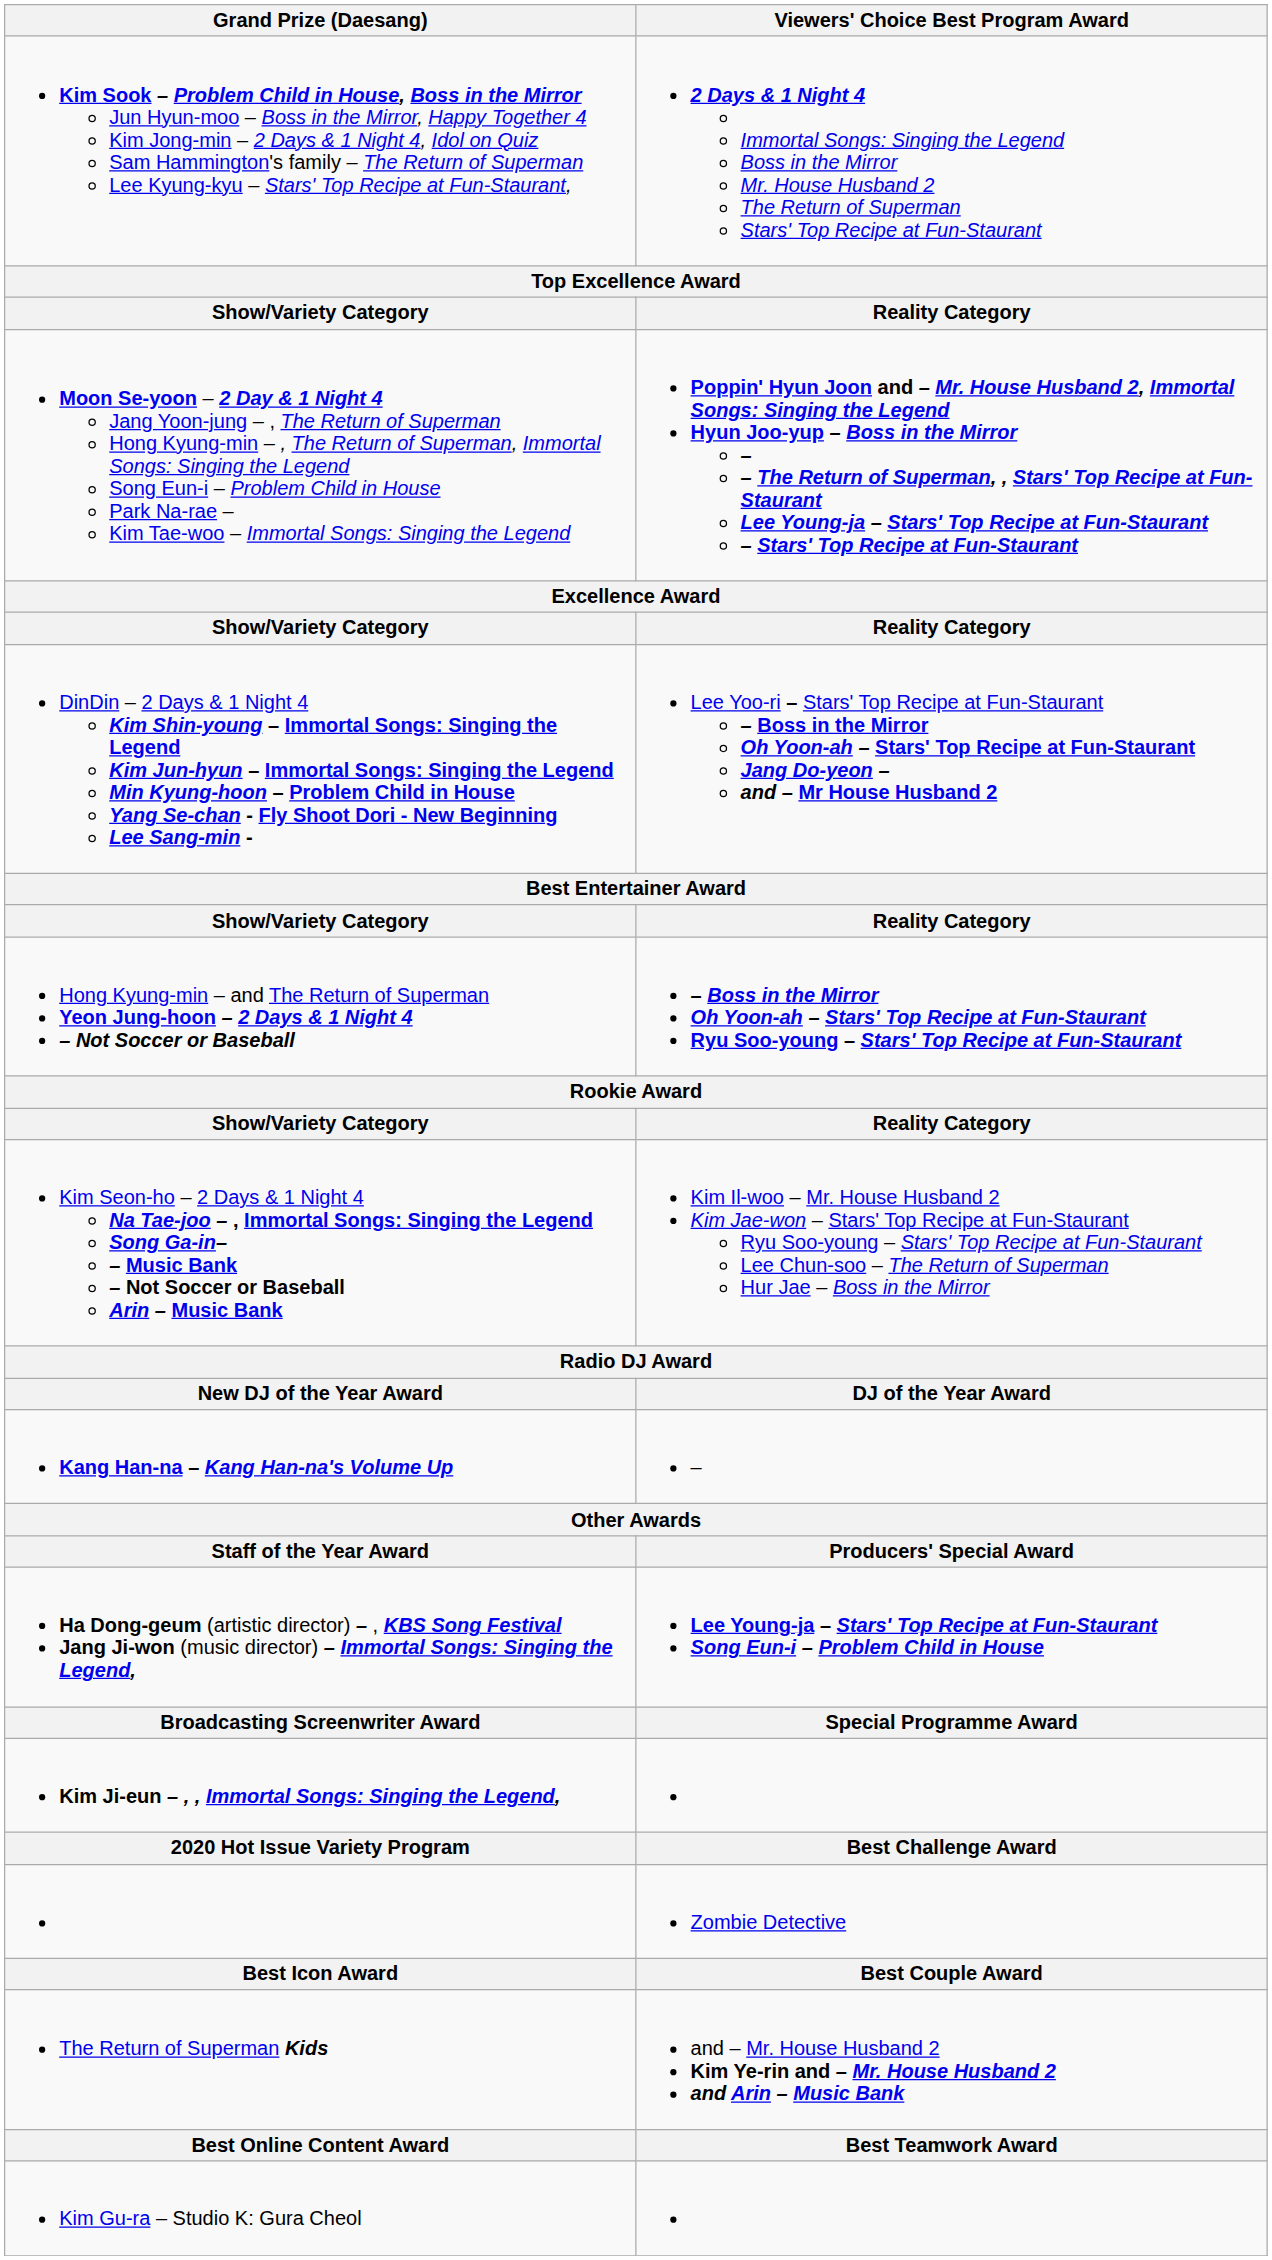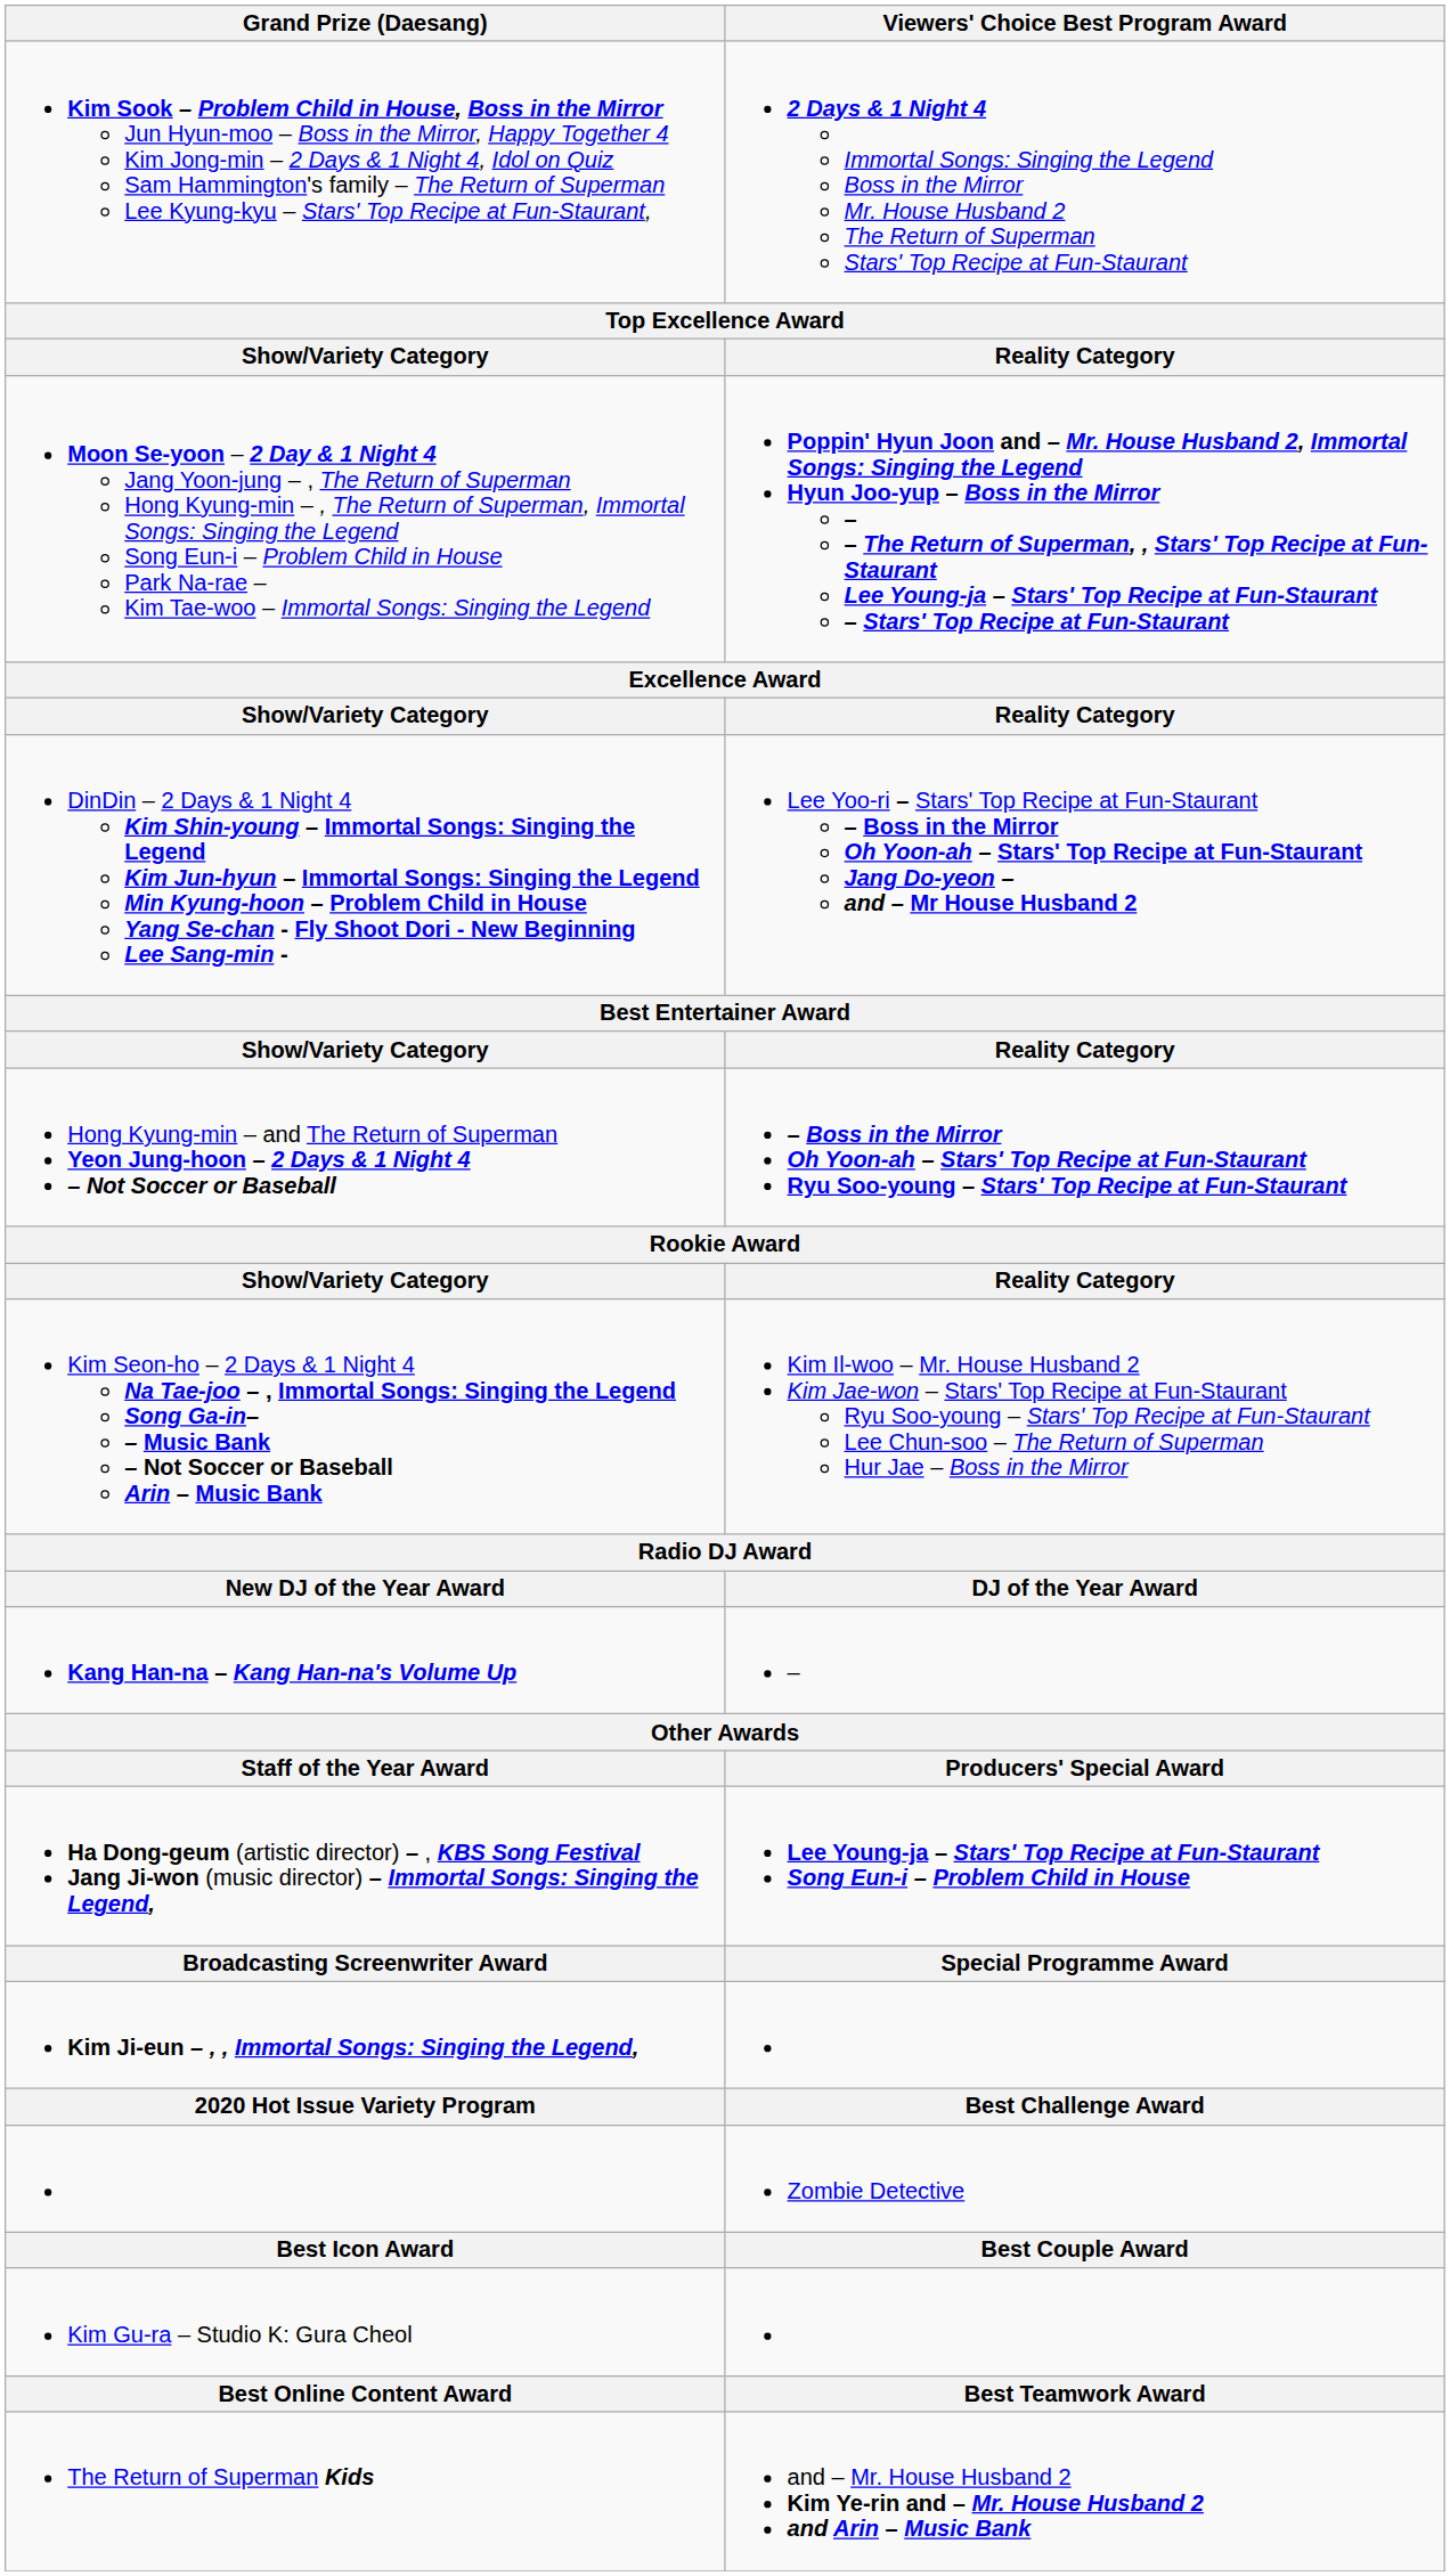 <table class="wikitable" style="width:80%;">
 <tr>
 <th>Grand Prize (Daesang)</th>
 <th>Viewers' Choice Best Program Award</th>
 </tr>
 <tr>
 <td valign="top"><br><ul><li><strong><a href='#'>Kim Sook</a> <em>– <a href='#'>Problem Child in House</a>, <a href='#'>Boss in the Mirror</a></em> </strong><ul><li><a href='#'>Jun Hyun-moo</a> <em>– <a href='#'>Boss in the Mirror</a>, <a href='#'>Happy Together 4</a></em></li><li><a href='#'>Kim Jong-min</a> <em>– <a href='#'>2 Days & 1 Night 4</a>, <a href='#'>Idol on Quiz</a></em></li><li><a href='#'>Sam Hammington</a>'s family <em>– <a href='#'>The Return of Superman</a></em></li><li><a href='#'>Lee Kyung-kyu</a> <em>– <a href='#'>Stars' Top Recipe at Fun-Staurant</a>, </em></li></ul></li></ul></td>
 <td valign="top"><br><ul><li><strong><em><a href='#'>2 Days & 1 Night 4</a></em></strong><ul><li><em></em></li><li><em><a href='#'>Immortal Songs: Singing the Legend</a></em></li><li><em><a href='#'>Boss in the Mirror</a></em></li><li><em><a href='#'>Mr. House Husband 2</a></em></li><li><em><a href='#'>The Return of Superman</a></em></li><li><em><a href='#'>Stars' Top Recipe at Fun-Staurant</a></em></li></ul></li></ul></td>
 </tr>
 <tr>
 <th colspan="2">Top Excellence Award</th>
 </tr>
 <tr>
 <th width="30%">Show/Variety Category</th>
 <th width="30%">Reality Category</th>
 </tr>
 <tr>
 <td><br><ul><li><strong><a href='#'>Moon Se-yoon</a></strong> <em>–</em> <a href='#'><strong><em>2 Day & 1 Night 4</em></strong></a><ul><li><a href='#'>Jang Yoon-jung</a> <em>– </em>, <a href='#'><em>The Return of Superman</em></a></li><li><a href='#'>Hong Kyung-min</a> <em>– , <a href='#'>The Return of Superman</a>, <a href='#'>Immortal Songs: Singing the Legend</a></em></li><li><a href='#'>Song Eun-i</a> <em>– <a href='#'>Problem Child in House</a></em></li><li><a href='#'>Park Na-rae</a> <em>– </em></li><li><a href='#'>Kim Tae-woo</a> <em>– <a href='#'>Immortal Songs: Singing the Legend</a></em></li></ul></li></ul></td>
 <td valign="top"><br><ul><li><strong><a href='#'>Poppin' Hyun Joon</a> and </strong> <strong><em>– <a href='#'>Mr. House Husband 2</a>, <a href='#'>Immortal Songs: Singing the Legend</a></em></strong></li><li><strong><a href='#'>Hyun Joo-yup</a> <em>–</em> <em><a href='#'>Boss in the Mirror</a><strong><em><ul><li> </em>– <em></li><li> – </em><a href='#'>The Return of Superman</a>, , <a href='#'>Stars' Top Recipe at Fun-Staurant</a><em></li><li><a href='#'>Lee Young-ja</a> – </em><a href='#'>Stars' Top Recipe at Fun-Staurant</a><em></li><li> – </em><a href='#'>Stars' Top Recipe at Fun-Staurant</a><em></li></ul></li></ul></td>
 </tr>
 <tr>
 <th colspan="2">Excellence Award</th>
 </tr>
 <tr>
 <th>Show/Variety Category</th>
 <th>Reality Category</th>
 </tr>
 <tr>
 <td><br><ul><li></strong><a href='#'>DinDin</a> – <a href='#'></em>2 Days & 1 Night 4<em></a><strong><ul><li><a href='#'>Kim Shin-young</a> </em>– <a href='#'>Immortal Songs: Singing the Legend</a><em></li><li><a href='#'>Kim Jun-hyun</a> </em>– <a href='#'>Immortal Songs: Singing the Legend</a><em></li><li><a href='#'>Min Kyung-hoon</a> </em>– <a href='#'>Problem Child in House</a><em></li><li><a href='#'>Yang Se-chan</a>  </em>- <a href='#'>Fly Shoot Dori - New Beginning</a><em></li><li><a href='#'>Lee Sang-min</a> </em>- <em></li></ul></li></ul></td>
 <td valign="top"><br><ul><li></strong><a href='#'>Lee Yoo-ri</a><strong> </em>–<em> </em></strong><a href='#'>Stars' Top Recipe at Fun-Staurant</a><strong><em><ul><li> – </em><a href='#'>Boss in the Mirror</a><em></li><li><a href='#'>Oh Yoon-ah</a> – </em><a href='#'>Stars' Top Recipe at Fun-Staurant</a><em></li><li><a href='#'>Jang Do-yeon</a> – </em><em></li><li> and  – </em><a href='#'>Mr House Husband 2</a><em></li></ul></li></ul></td>
 </tr>
 <tr>
 <th colspan="2">Best Entertainer Award</th>
 </tr>
 <tr>
 <th>Show/Variety Category</th>
 <th>Reality Category</th>
 </tr>
 <tr>
 <td><br><ul><li></strong><a href='#'>Hong Kyung-min</a> </em>–  and <a href='#'>The Return of Superman</a></em></strong></li><li><strong><a href='#'>Yeon Jung-hoon</a> <em>– <a href='#'>2 Days & 1 Night 4</a><strong><em></li><li></strong> </em>– Not Soccer or Baseball</em></strong></li></ul></td>
 <td><br><ul><li><strong> – <em><a href='#'>Boss in the Mirror</a><strong><em></li><li></strong><a href='#'>Oh Yoon-ah</a> – </em><a href='#'>Stars' Top Recipe at Fun-Staurant</a></em></strong></li><li><strong><a href='#'>Ryu Soo-young</a> – <em><a href='#'>Stars' Top Recipe at Fun-Staurant</a><strong><em></li></ul></td>
 </tr>
 <tr>
 <th colspan="2">Rookie Award</th>
 </tr>
 <tr>
 <th>Show/Variety Category</th>
 <th>Reality Category</th>
 </tr>
 <tr>
 <td><br><ul><li></strong><a href='#'>Kim Seon-ho</a> – <a href='#'></em>2 Days & 1 Night 4<em></a><strong><ul><li><a href='#'>Na Tae-joo</a> – </em>, <a href='#'>Immortal Songs: Singing the Legend</a><em></li><li><a href='#'>Song Ga-in</a>– </em><em></li><li> – </em><a href='#'>Music Bank</a><em></li><li> – </em>Not Soccer or Baseball<em></li><li><a href='#'>Arin</a> – </em><a href='#'>Music Bank</a><em></li></ul></li></ul></td>
 <td valign="top"><br><ul><li></strong><a href='#'>Kim Il-woo</a><strong> </strong>–<strong> <a href='#'></em></strong>Mr. House Husband 2<strong><em></a></li><li></strong><a href='#'>Kim Jae-won</a> – </em><a href='#'>Stars' Top Recipe at Fun-Staurant</a></em></strong><ul><li><a href='#'>Ryu Soo-young</a> – <em><a href='#'>Stars' Top Recipe at Fun-Staurant</a></em></li><li><a href='#'>Lee Chun-soo</a> – <a href='#'><em>The Return of Superman</em></a></li><li><a href='#'>Hur Jae</a> – <em><a href='#'>Boss in the Mirror</a></em></li></ul></li></ul></td>
 </tr>
 <tr>
 <th colspan="2">Radio DJ Award</th>
 </tr>
 <tr>
 <th>New DJ of the Year Award</th>
 <th>DJ of the Year Award</th>
 </tr>
 <tr>
 <td><br><ul><li><strong><a href='#'>Kang Han-na</a> – <em><a href='#'>Kang Han-na's Volume Up</a><strong><em></li></ul></td>
 <td><br><ul><li></strong> – </em></em></strong></li></ul></td>
 </tr>
 <tr>
 <th colspan="2">Other Awards</th>
 </tr>
 <tr>
 <th>Staff of the Year Award</th>
 <th>Producers' Special Award</th>
 </tr>
 <tr>
 <td valign="top"><br><ul><li><strong>Ha Dong-geum</strong> (artistic director) <strong><em>– </em></strong>, <strong><em><a href='#'>KBS Song Festival</a></em></strong></li><li><strong>Jang Ji-won</strong> (music director) <strong><em>– <a href='#'>Immortal Songs: Singing the Legend</a>, </em></strong></li></ul></td>
 <td valign="top"><br><ul><li><strong><a href='#'>Lee Young-ja</a> – <em><a href='#'>Stars' Top Recipe at Fun-Staurant</a><strong><em></li><li></strong><a href='#'>Song Eun-i</a> – </em><a href='#'>Problem Child in House</a></em></strong></li></ul></td>
 </tr>
 <tr>
 <th>Broadcasting Screenwriter Award</th>
 <th>Special Programme Award</th>
 </tr>
 <tr>
 <td valign="top"><br><ul><li><strong>Kim Ji-eun <em>– , , <a href='#'>Immortal Songs: Singing the Legend</a>, <strong><em></li></ul></td>
 <td valign="top"><br><ul><li></em></strong><strong><em></li></ul></td>
 </tr>
 <tr>
 <th>2020 Hot Issue Variety Program</th>
 <th>Best Challenge Award</th>
 </tr>
 <tr>
 <td valign="top"><br><ul><li></em></strong><strong><em></li></ul></td>
 <td valign="top"><br><ul><li></em></strong><a href='#'>Zombie Detective</a><strong><em></li></ul></td>
 </tr>
 <tr>
 <th>Best Icon Award</th>
 <th>Best Couple Award</th>
 </tr>
 <tr>
-<td valign="top"><br><ul><li><a href='#'></em></strong>The Return of Superman<strong><em></a> Kids</li></ul></td>
-<td><br><ul><li></strong> and  – </em><a href='#'>Mr. House Husband 2</a></em></strong></li><li><strong>Kim Ye-rin and  – <em><a href='#'>Mr. House Husband 2</a><strong><em></li><li></strong> and <a href='#'>Arin</a> – <a href='#'></em>Music Bank<em></a><strong></li></ul></td>
+<td><br><ul><li></strong><a href='#'>Kim Gu-ra</a> – Studio K: </em>Gura Cheol</em></strong></li></ul></td>
+<td><br><ul><li><strong><em></em></strong></li></ul></td>
 </tr>
 <tr>
 <th>Best Online Content Award</th>
 <th>Best Teamwork Award</th>
 </tr>
 <tr>
-<td><br><ul><li></strong><a href='#'>Kim Gu-ra</a> – Studio K: </em>Gura Cheol</em></strong></li></ul></td>
-<td><br><ul><li><strong><em></em></strong></li></ul></td>
+<td valign="top"><br><ul><li><a href='#'></em></strong>The Return of Superman<strong><em></a> Kids</li></ul></td>
+<td><br><ul><li></strong> and  – </em><a href='#'>Mr. House Husband 2</a></em></strong></li><li><strong>Kim Ye-rin and  – <em><a href='#'>Mr. House Husband 2</a><strong><em></li><li></strong> and <a href='#'>Arin</a> – <a href='#'></em>Music Bank<em></a><strong></li></ul></td>
 </tr>
 </table>
